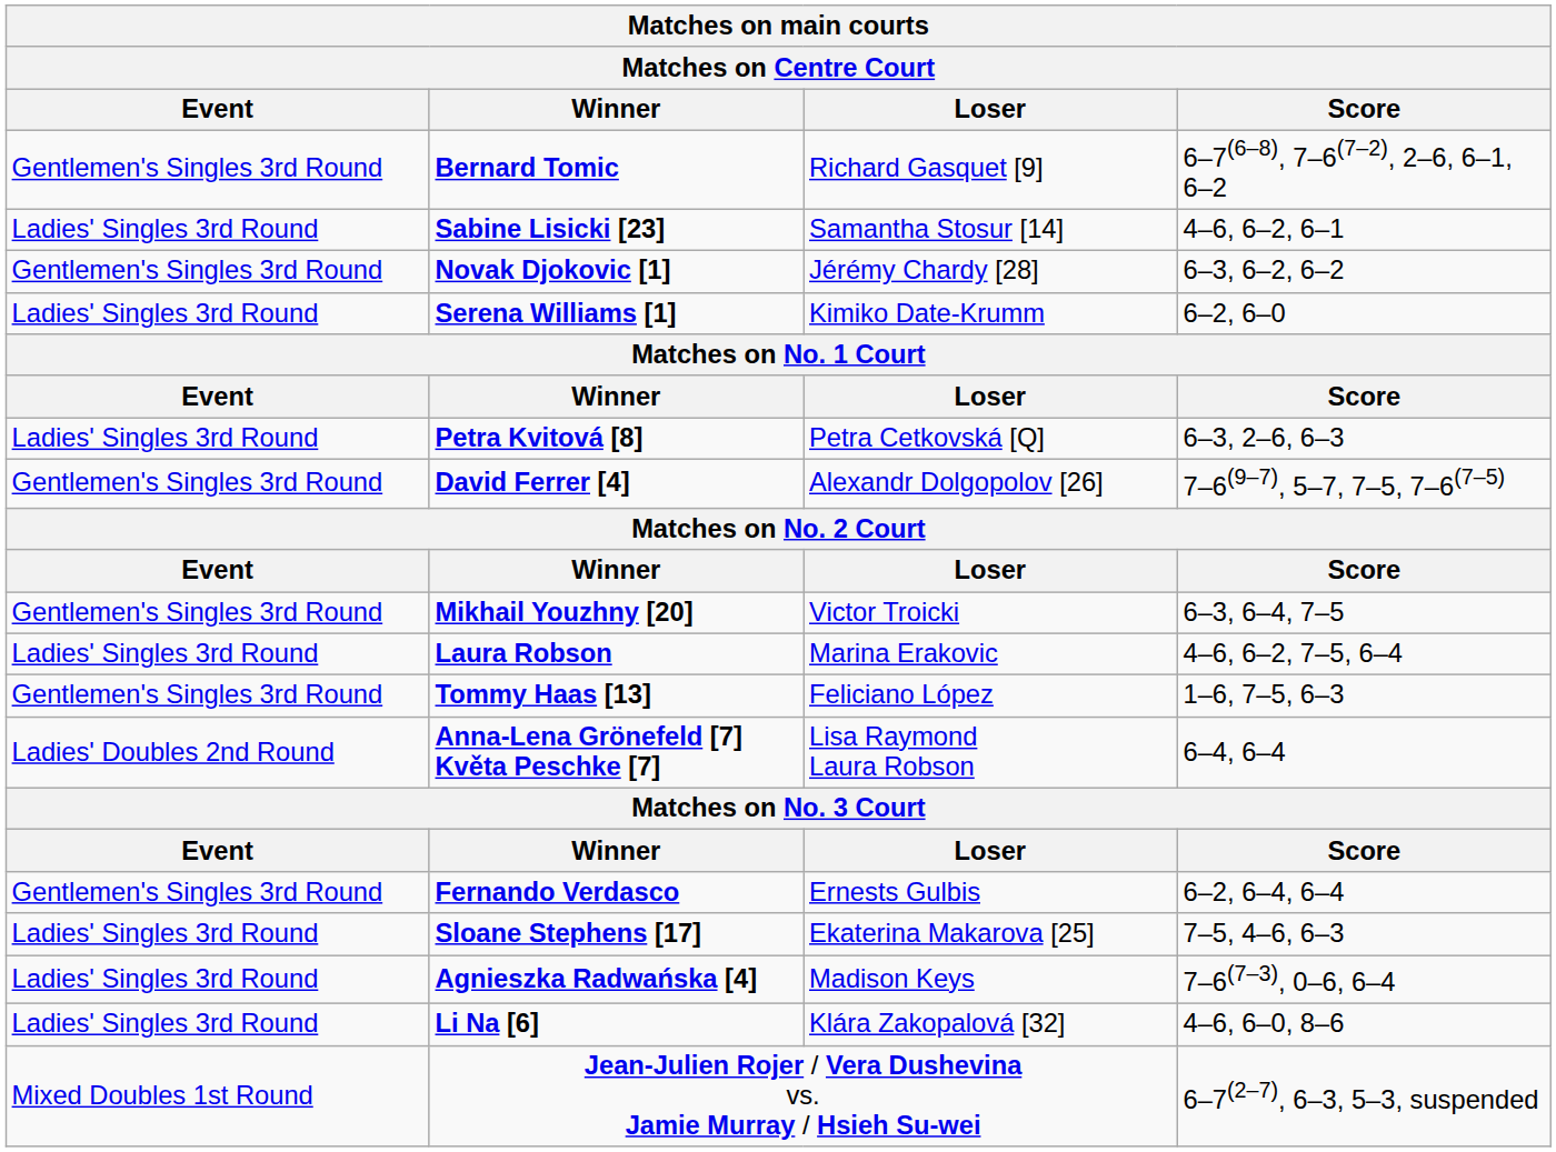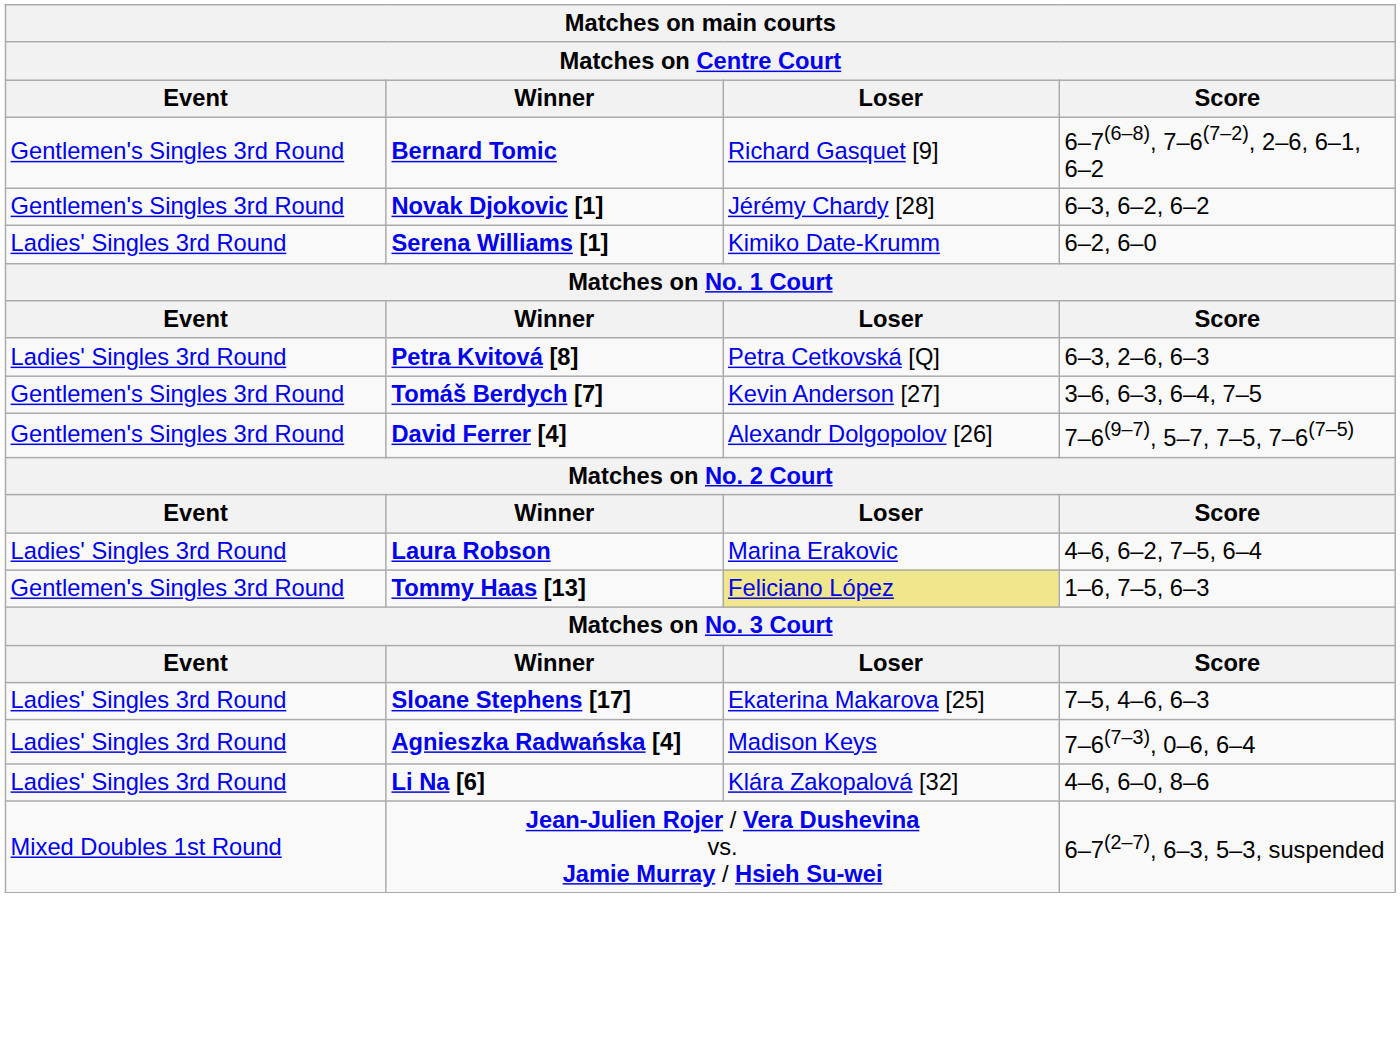 <table class="wikitable collapsible uncollapsed" style="margin:auto;">
 <tr>
 <th colspan="4" style="white-space:nowrap;">Matches on main courts</th>
 </tr>
 <tr>
 <th colspan="4">Matches on <a href='#'>Centre Court</a></th>
 </tr>
 <tr>
 <th width=250>Event</th>
 <th width=220>Winner</th>
 <th width=220>Loser</th>
 <th width=220>Score</th>
 </tr>
 <tr>
 <td><a href='#'>Gentlemen's Singles 3rd Round</a></td>
 <td> <strong><a href='#'>Bernard Tomic</a></strong></td>
 <td> <a href='#'>Richard Gasquet</a> [9]</td>
 <td>6–7<sup>(6–8)</sup>, 7–6<sup>(7–2)</sup>, 2–6, 6–1, 6–2</td>
-</tr>
-<tr>
-<td><a href='#'>Ladies' Singles 3rd Round</a></td>
-<td> <strong><a href='#'>Sabine Lisicki</a> [23]</strong></td>
-<td> <a href='#'>Samantha Stosur</a> [14]</td>
-<td>4–6, 6–2, 6–1</td>
 </tr>
 <tr>
 <td><a href='#'>Gentlemen's Singles 3rd Round</a></td>
 <td> <strong><a href='#'>Novak Djokovic</a> [1]</strong></td>
 <td> <a href='#'>Jérémy Chardy</a> [28]</td>
 <td>6–3, 6–2, 6–2</td>
 </tr>
 <tr>
 <td><a href='#'>Ladies' Singles 3rd Round</a></td>
 <td> <strong><a href='#'>Serena Williams</a> [1]</strong></td>
 <td> <a href='#'>Kimiko Date-Krumm</a></td>
 <td>6–2, 6–0</td>
 </tr>
 <tr>
 <th colspan="4">Matches on <a href='#'>No. 1 Court</a></th>
 </tr>
 <tr>
 <th width=250>Event</th>
 <th width=220>Winner</th>
 <th width=220>Loser</th>
 <th width=220>Score</th>
 </tr>
 <tr>
 <td><a href='#'>Ladies' Singles 3rd Round</a></td>
 <td> <strong><a href='#'>Petra Kvitová</a> [8]</strong></td>
 <td> <a href='#'>Petra Cetkovská</a> [Q]</td>
 <td>6–3, 2–6, 6–3</td>
 </tr>
 <tr>
 <td><a href='#'>Gentlemen's Singles 3rd Round</a></td>
+<td> <strong><a href='#'>Tomáš Berdych</a> [7]</strong></td>
+<td> <a href='#'>Kevin Anderson</a> [27]</td>
+<td>3–6, 6–3, 6–4, 7–5</td>
+</tr>
+<tr>
+<td><a href='#'>Gentlemen's Singles 3rd Round</a></td>
 <td> <strong><a href='#'>David Ferrer</a> [4]</strong></td>
 <td> <a href='#'>Alexandr Dolgopolov</a> [26]</td>
 <td>7–6<sup>(9–7)</sup>, 5–7, 7–5, 7–6<sup>(7–5)</sup></td>
 </tr>
 <tr>
 <th colspan="4">Matches on <a href='#'>No. 2 Court</a></th>
 </tr>
 <tr>
 <th width=250>Event</th>
 <th width=220>Winner</th>
 <th width=220>Loser</th>
 <th width=220>Score</th>
 </tr>
 <tr>
-<td><a href='#'>Gentlemen's Singles 3rd Round</a></td>
-<td> <strong><a href='#'>Mikhail Youzhny</a> [20]</strong></td>
-<td> <a href='#'>Victor Troicki</a></td>
-<td>6–3, 6–4, 7–5</td>
-</tr>
-<tr>
 <td><a href='#'>Ladies' Singles 3rd Round</a></td>
 <td> <strong><a href='#'>Laura Robson</a></strong></td>
 <td> <a href='#'>Marina Erakovic</a></td>
 <td>4–6, 6–2, 7–5, 6–4</td>
 </tr>
 <tr>
 <td><a href='#'>Gentlemen's Singles 3rd Round</a></td>
 <td> <strong><a href='#'>Tommy Haas</a> [13]</strong></td>
-<td> <a href='#'>Feliciano López</a></td>
+<td style="background: khaki;"> <a href='#'>Feliciano López</a></td>
 <td>1–6, 7–5, 6–3</td>
-</tr>
-<tr>
-<td><a href='#'>Ladies' Doubles 2nd Round</a></td>
-<td> <strong><a href='#'>Anna-Lena Grönefeld</a> [7]</strong><br> <strong><a href='#'>Květa Peschke</a> [7]</strong></td>
-<td> <a href='#'>Lisa Raymond</a><br> <a href='#'>Laura Robson</a></td>
-<td>6–4, 6–4</td>
 </tr>
 <tr>
 <th colspan="4">Matches on <a href='#'>No. 3 Court</a></th>
 </tr>
 <tr>
 <th width=250>Event</th>
 <th width=220>Winner</th>
 <th width=220>Loser</th>
 <th width=220>Score</th>
-</tr>
-<tr>
-<td><a href='#'>Gentlemen's Singles 3rd Round</a></td>
-<td> <strong><a href='#'>Fernando Verdasco</a></strong></td>
-<td> <a href='#'>Ernests Gulbis</a></td>
-<td>6–2, 6–4, 6–4</td>
 </tr>
 <tr>
 <td><a href='#'>Ladies' Singles 3rd Round</a></td>
 <td> <strong><a href='#'>Sloane Stephens</a> [17]</strong></td>
 <td> <a href='#'>Ekaterina Makarova</a> [25]</td>
 <td>7–5, 4–6, 6–3</td>
 </tr>
 <tr>
 <td><a href='#'>Ladies' Singles 3rd Round</a></td>
 <td> <strong><a href='#'>Agnieszka Radwańska</a> [4]</strong></td>
 <td> <a href='#'>Madison Keys</a></td>
 <td>7–6<sup>(7–3)</sup>, 0–6, 6–4</td>
 </tr>
 <tr>
 <td><a href='#'>Ladies' Singles 3rd Round</a></td>
 <td> <strong><a href='#'>Li Na</a> [6]</strong></td>
 <td> <a href='#'>Klára Zakopalová</a> [32]</td>
 <td>4–6, 6–0, 8–6</td>
 </tr>
 <tr>
 <td><a href='#'>Mixed Doubles 1st Round</a></td>
 <td style="text-align:center;" colspan="2"> <strong><a href='#'>Jean-Julien Rojer</a></strong> /  <strong><a href='#'>Vera Dushevina</a></strong><br>vs.<br> <strong><a href='#'>Jamie Murray</a></strong> /  <strong><a href='#'>Hsieh Su-wei</a></strong></td>
 <td>6–7<sup>(2–7)</sup>, 6–3, 5–3, suspended</td>
 </tr>
 </table>
